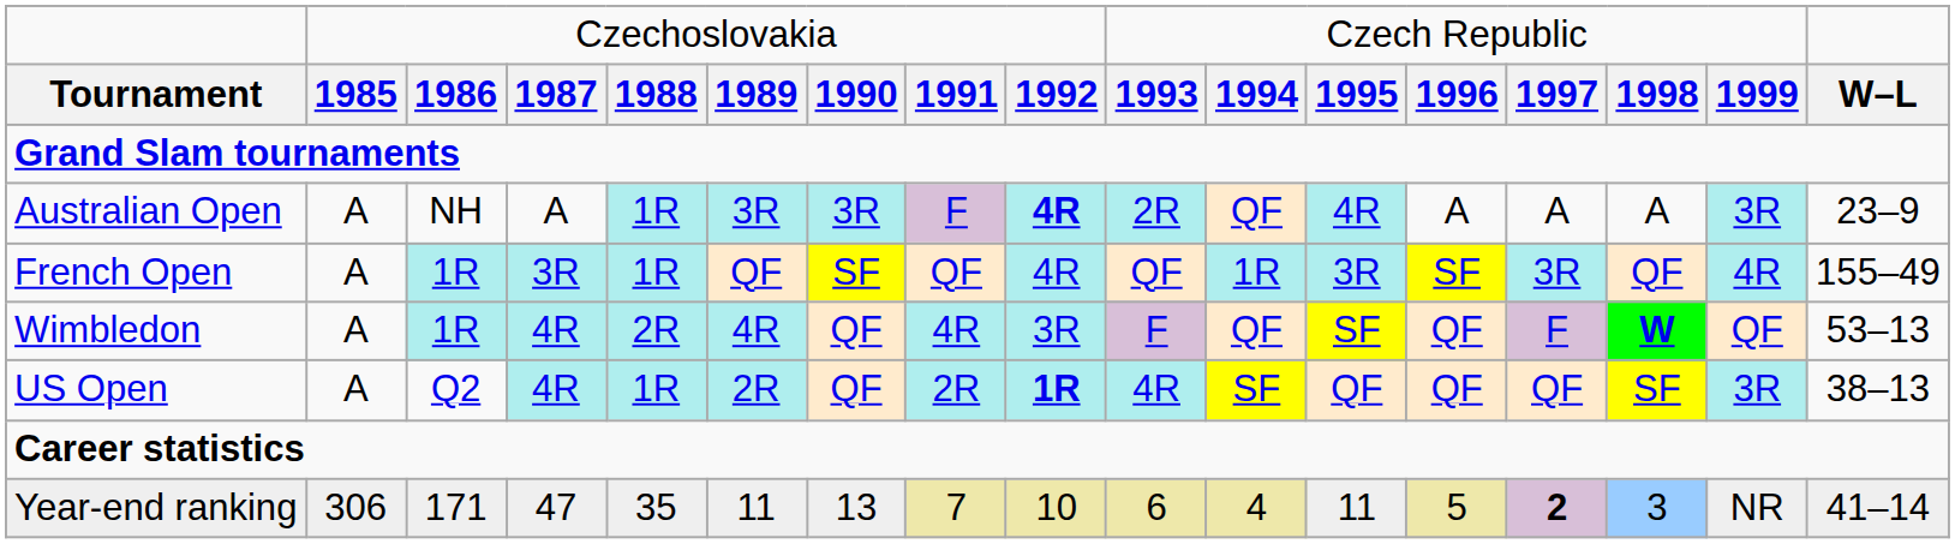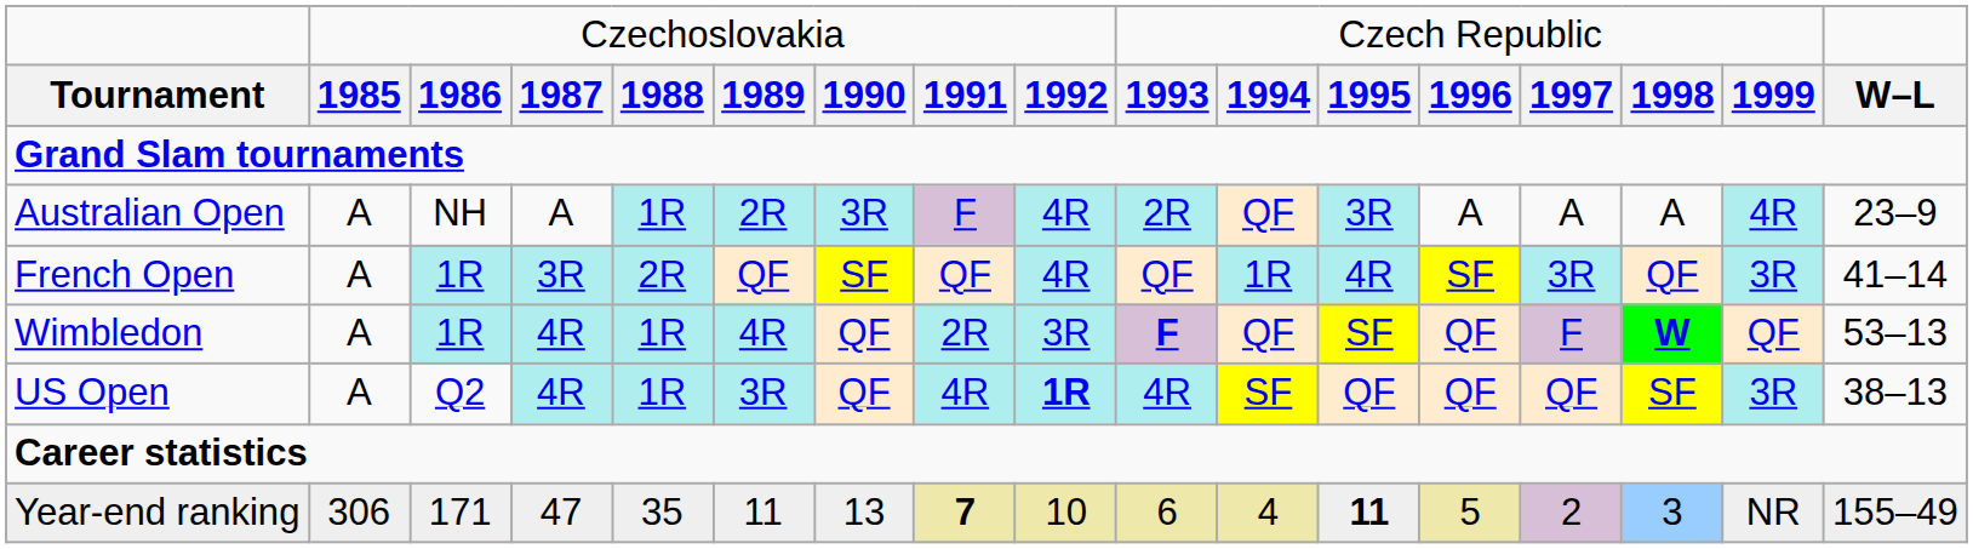 <table class=wikitable style=text-align:center;>
 <tr>
 <td colspan=1></td>
 <td colspan=8>Czechoslovakia</td>
 <td colspan=7>Czech Republic</td>
 <td colspan=1></td>
 </tr>
 <tr>
 <th>Tournament</th>
 <th><a href='#'>1985</a></th>
 <th><a href='#'>1986</a></th>
 <th><a href='#'>1987</a></th>
 <th><a href='#'>1988</a></th>
 <th><a href='#'>1989</a></th>
 <th><a href='#'>1990</a></th>
 <th><a href='#'>1991</a></th>
 <th><a href='#'>1992</a></th>
 <th><a href='#'>1993</a></th>
 <th><a href='#'>1994</a></th>
 <th><a href='#'>1995</a></th>
 <th><a href='#'>1996</a></th>
 <th><a href='#'>1997</a></th>
 <th><a href='#'>1998</a></th>
 <th><a href='#'>1999</a></th>
 <th>W–L</th>
 </tr>
 <tr>
 <td colspan="17" align="left"><strong><a href='#'>Grand Slam tournaments</a></strong></td>
 </tr>
 <tr>
 <td align=left><a href='#'>Australian Open</a></td>
 <td>A</td>
 <td><span>NH</span></td>
 <td>A</td>
 <td bgcolor=afeeee><a href='#'>1R</a></td>
-<td bgcolor=afeeee><a href='#'>3R</a></td>
+<td bgcolor=afeeee><a href='#'>2R</a></td>
 <td bgcolor=afeeee><a href='#'>3R</a></td>
 <td bgcolor=thistle><a href='#'>F</a></td>
-<td bgcolor=afeeee><strong><a href='#'>4R</a></strong></td>
+<td bgcolor=afeeee><a href='#'>4R</a></td>
 <td bgcolor=afeeee><a href='#'>2R</a></td>
 <td bgcolor=ffebcd><a href='#'>QF</a></td>
-<td bgcolor=afeeee><a href='#'>4R</a></td>
+<td bgcolor=afeeee><a href='#'>3R</a></td>
 <td>A</td>
 <td>A</td>
 <td>A</td>
-<td bgcolor=afeeee><a href='#'>3R</a></td>
+<td bgcolor=afeeee><a href='#'>4R</a></td>
 <td>23–9</td>
 </tr>
 <tr>
 <td align=left><a href='#'>French Open</a></td>
 <td>A</td>
 <td bgcolor=afeeee><a href='#'>1R</a></td>
 <td bgcolor=afeeee><a href='#'>3R</a></td>
-<td bgcolor=afeeee><a href='#'>1R</a></td>
+<td bgcolor=afeeee><a href='#'>2R</a></td>
 <td bgcolor=ffebcd><a href='#'>QF</a></td>
 <td bgcolor=yellow><a href='#'>SF</a></td>
 <td bgcolor=ffebcd><a href='#'>QF</a></td>
 <td bgcolor=afeeee><a href='#'>4R</a></td>
 <td bgcolor=ffebcd><a href='#'>QF</a></td>
 <td bgcolor=afeeee><a href='#'>1R</a></td>
-<td bgcolor=afeeee><a href='#'>3R</a></td>
+<td bgcolor=afeeee><a href='#'>4R</a></td>
 <td bgcolor=yellow><a href='#'>SF</a></td>
 <td bgcolor=afeeee><a href='#'>3R</a></td>
 <td bgcolor=ffebcd><a href='#'>QF</a></td>
-<td bgcolor=afeeee><a href='#'>4R</a></td>
-<td>155–49</td>
+<td bgcolor=afeeee><a href='#'>3R</a></td>
+<td>41–14</td>
 </tr>
 <tr>
 <td align=left><a href='#'>Wimbledon</a></td>
 <td>A</td>
 <td bgcolor=afeeee><a href='#'>1R</a></td>
 <td bgcolor=afeeee><a href='#'>4R</a></td>
-<td bgcolor=afeeee><a href='#'>2R</a></td>
+<td bgcolor=afeeee><a href='#'>1R</a></td>
 <td bgcolor=afeeee><a href='#'>4R</a></td>
 <td bgcolor=ffebcd><a href='#'>QF</a></td>
-<td bgcolor=afeeee><a href='#'>4R</a></td>
+<td bgcolor=afeeee><a href='#'>2R</a></td>
 <td bgcolor=afeeee><a href='#'>3R</a></td>
-<td bgcolor=thistle><a href='#'>F</a></td>
+<td bgcolor=thistle><strong><a href='#'>F</a></strong></td>
 <td bgcolor=ffebcd><a href='#'>QF</a></td>
 <td bgcolor=yellow><a href='#'>SF</a></td>
 <td bgcolor=ffebcd><a href='#'>QF</a></td>
 <td bgcolor=thistle><a href='#'>F</a></td>
 <td bgcolor=lime><strong><a href='#'>W</a></strong></td>
 <td bgcolor=ffebcd><a href='#'>QF</a></td>
 <td>53–13</td>
 </tr>
 <tr>
 <td align=left><a href='#'>US Open</a></td>
 <td>A</td>
 <td><a href='#'>Q2</a></td>
 <td bgcolor=afeeee><a href='#'>4R</a></td>
 <td bgcolor=afeeee><a href='#'>1R</a></td>
-<td bgcolor=afeeee><a href='#'>2R</a></td>
+<td bgcolor=afeeee><a href='#'>3R</a></td>
 <td bgcolor=ffebcd><a href='#'>QF</a></td>
-<td bgcolor=afeeee><a href='#'>2R</a></td>
+<td bgcolor=afeeee><a href='#'>4R</a></td>
 <td bgcolor=afeeee><strong><a href='#'>1R</a></strong></td>
 <td bgcolor=afeeee><a href='#'>4R</a></td>
 <td bgcolor=yellow><a href='#'>SF</a></td>
 <td bgcolor=ffebcd><a href='#'>QF</a></td>
 <td bgcolor=ffebcd><a href='#'>QF</a></td>
 <td bgcolor=ffebcd><a href='#'>QF</a></td>
 <td bgcolor=yellow><a href='#'>SF</a></td>
 <td bgcolor=afeeee><a href='#'>3R</a></td>
 <td>38–13</td>
 </tr>
 <tr>
 <td colspan="17" align=left><strong>Career statistics</strong></td>
 </tr>
 <tr bgcolor=efefef>
 <td align="left">Year-end ranking</td>
 <td>306</td>
 <td>171</td>
 <td>47</td>
 <td>35</td>
 <td>11</td>
 <td>13</td>
-<td bgcolor="EEE8AA">7</td>
+<td bgcolor="EEE8AA"><strong>7</strong></td>
 <td bgcolor="EEE8AA">10</td>
 <td bgcolor="EEE8AA">6</td>
 <td bgcolor="EEE8AA">4</td>
-<td>11</td>
+<td><strong>11</strong></td>
 <td bgcolor="EEE8AA">5</td>
-<td bgcolor="D8BFD8"><strong>2</strong></td>
+<td bgcolor="D8BFD8">2</td>
 <td bgcolor="99ccff">3</td>
 <td>NR</td>
-<td>41–14</td>
+<td>155–49</td>
 </tr>
 </table>
